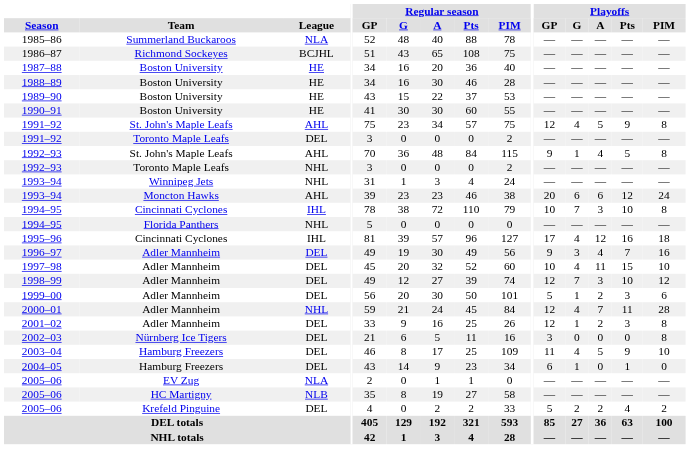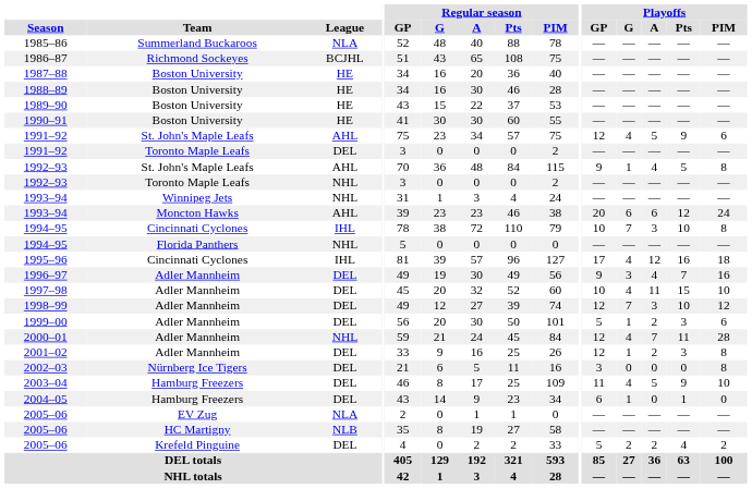 <table border="0" cellpadding="1" cellspacing="0" style="text-align:center; width:60em">
 <tr bgcolor="#e0e0e0">
 <th colspan="3" bgcolor="#ffffff"></th>
 <th rowspan="100" bgcolor="#ffffff"></th>
 <th colspan="5"><a href='#'>Regular season</a></th>
 <th rowspan="100" bgcolor="#ffffff"></th>
 <th colspan="5"><a href='#'>Playoffs</a></th>
 </tr>
 <tr bgcolor="#e0e0e0">
 <th><a href='#'>Season</a></th>
 <th>Team</th>
 <th>League</th>
 <th>GP</th>
 <th><a href='#'>G</a></th>
 <th><a href='#'>A</a></th>
 <th><a href='#'>Pts</a></th>
 <th><a href='#'>PIM</a></th>
 <th>GP</th>
 <th>G</th>
 <th>A</th>
 <th>Pts</th>
 <th>PIM</th>
 </tr>
 <tr>
 <td>1985–86</td>
 <td><a href='#'>Summerland Buckaroos</a></td>
 <td><a href='#'>NLA</a></td>
 <td>52</td>
 <td>48</td>
 <td>40</td>
 <td>88</td>
 <td>78</td>
 <td>—</td>
 <td>—</td>
 <td>—</td>
 <td>—</td>
 <td>—</td>
 </tr>
 <tr bgcolor="#f0f0f0">
 <td>1986–87</td>
 <td><a href='#'>Richmond Sockeyes</a></td>
 <td>BCJHL</td>
 <td>51</td>
 <td>43</td>
 <td>65</td>
 <td>108</td>
 <td>75</td>
 <td>—</td>
 <td>—</td>
 <td>—</td>
 <td>—</td>
 <td>—</td>
 </tr>
 <tr>
 <td><a href='#'>1987–88</a></td>
 <td><a href='#'>Boston University</a></td>
 <td><a href='#'>HE</a></td>
 <td>34</td>
 <td>16</td>
 <td>20</td>
 <td>36</td>
 <td>40</td>
 <td>—</td>
 <td>—</td>
 <td>—</td>
 <td>—</td>
 <td>—</td>
 </tr>
 <tr bgcolor="#f0f0f0">
 <td><a href='#'>1988–89</a></td>
 <td>Boston University</td>
 <td>HE</td>
 <td>34</td>
 <td>16</td>
 <td>30</td>
 <td>46</td>
 <td>28</td>
 <td>—</td>
 <td>—</td>
 <td>—</td>
 <td>—</td>
 <td>—</td>
 </tr>
 <tr>
 <td><a href='#'>1989–90</a></td>
 <td>Boston University</td>
 <td>HE</td>
 <td>43</td>
 <td>15</td>
 <td>22</td>
 <td>37</td>
 <td>53</td>
 <td>—</td>
 <td>—</td>
 <td>—</td>
 <td>—</td>
 <td>—</td>
 </tr>
 <tr bgcolor="#f0f0f0">
 <td><a href='#'>1990–91</a></td>
 <td>Boston University</td>
 <td>HE</td>
 <td>41</td>
 <td>30</td>
 <td>30</td>
 <td>60</td>
 <td>55</td>
 <td>—</td>
 <td>—</td>
 <td>—</td>
 <td>—</td>
 <td>—</td>
 </tr>
 <tr>
 <td><a href='#'>1991–92</a></td>
 <td><a href='#'>St. John's Maple Leafs</a></td>
 <td><a href='#'>AHL</a></td>
 <td>75</td>
 <td>23</td>
 <td>34</td>
 <td>57</td>
 <td>75</td>
 <td>12</td>
 <td>4</td>
 <td>5</td>
 <td>9</td>
-<td>8</td>
+<td>6</td>
 </tr>
 <tr bgcolor="#f0f0f0">
 <td><a href='#'>1991–92</a></td>
 <td><a href='#'>Toronto Maple Leafs</a></td>
 <td>DEL</td>
 <td>3</td>
 <td>0</td>
 <td>0</td>
 <td>0</td>
 <td>2</td>
 <td>—</td>
 <td>—</td>
 <td>—</td>
 <td>—</td>
 <td>—</td>
 </tr>
 <tr>
 <td><a href='#'>1992–93</a></td>
 <td>St. John's Maple Leafs</td>
 <td>AHL</td>
 <td>70</td>
 <td>36</td>
 <td>48</td>
 <td>84</td>
 <td>115</td>
 <td>9</td>
 <td>1</td>
 <td>4</td>
 <td>5</td>
 <td>8</td>
 </tr>
 <tr bgcolor="#f0f0f0">
 <td><a href='#'>1992–93</a></td>
 <td>Toronto Maple Leafs</td>
 <td>NHL</td>
 <td>3</td>
 <td>0</td>
 <td>0</td>
 <td>0</td>
 <td>2</td>
 <td>—</td>
 <td>—</td>
 <td>—</td>
 <td>—</td>
 <td>—</td>
 </tr>
 <tr>
 <td><a href='#'>1993–94</a></td>
 <td><a href='#'>Winnipeg Jets</a></td>
 <td>NHL</td>
 <td>31</td>
 <td>1</td>
 <td>3</td>
 <td>4</td>
 <td>24</td>
 <td>—</td>
 <td>—</td>
 <td>—</td>
 <td>—</td>
 <td>—</td>
 </tr>
 <tr bgcolor="#f0f0f0">
 <td><a href='#'>1993–94</a></td>
 <td><a href='#'>Moncton Hawks</a></td>
 <td>AHL</td>
 <td>39</td>
 <td>23</td>
 <td>23</td>
 <td>46</td>
 <td>38</td>
 <td>20</td>
 <td>6</td>
 <td>6</td>
 <td>12</td>
 <td>24</td>
 </tr>
 <tr>
 <td><a href='#'>1994–95</a></td>
 <td><a href='#'>Cincinnati Cyclones</a></td>
 <td><a href='#'>IHL</a></td>
 <td>78</td>
 <td>38</td>
 <td>72</td>
 <td>110</td>
 <td>79</td>
 <td>10</td>
 <td>7</td>
 <td>3</td>
 <td>10</td>
 <td>8</td>
 </tr>
 <tr bgcolor="#f0f0f0">
 <td><a href='#'>1994–95</a></td>
 <td><a href='#'>Florida Panthers</a></td>
 <td>NHL</td>
 <td>5</td>
 <td>0</td>
 <td>0</td>
 <td>0</td>
 <td>0</td>
 <td>—</td>
 <td>—</td>
 <td>—</td>
 <td>—</td>
 <td>—</td>
 </tr>
 <tr>
 <td><a href='#'>1995–96</a></td>
 <td>Cincinnati Cyclones</td>
 <td>IHL</td>
 <td>81</td>
 <td>39</td>
 <td>57</td>
 <td>96</td>
 <td>127</td>
 <td>17</td>
 <td>4</td>
 <td>12</td>
 <td>16</td>
 <td>18</td>
 </tr>
 <tr bgcolor="#f0f0f0">
 <td><a href='#'>1996–97</a></td>
 <td><a href='#'>Adler Mannheim</a></td>
 <td><a href='#'>DEL</a></td>
 <td>49</td>
 <td>19</td>
 <td>30</td>
 <td>49</td>
 <td>56</td>
 <td>9</td>
 <td>3</td>
 <td>4</td>
 <td>7</td>
 <td>16</td>
 </tr>
 <tr>
 <td><a href='#'>1997–98</a></td>
 <td>Adler Mannheim</td>
 <td>DEL</td>
 <td>45</td>
 <td>20</td>
 <td>32</td>
 <td>52</td>
 <td>60</td>
 <td>10</td>
 <td>4</td>
 <td>11</td>
 <td>15</td>
 <td>10</td>
 </tr>
 <tr bgcolor="#f0f0f0">
 <td><a href='#'>1998–99</a></td>
 <td>Adler Mannheim</td>
 <td>DEL</td>
 <td>49</td>
 <td>12</td>
 <td>27</td>
 <td>39</td>
 <td>74</td>
 <td>12</td>
 <td>7</td>
 <td>3</td>
 <td>10</td>
 <td>12</td>
 </tr>
 <tr>
 <td><a href='#'>1999–00</a></td>
 <td>Adler Mannheim</td>
 <td>DEL</td>
 <td>56</td>
 <td>20</td>
 <td>30</td>
 <td>50</td>
 <td>101</td>
 <td>5</td>
 <td>1</td>
 <td>2</td>
 <td>3</td>
 <td>6</td>
 </tr>
 <tr bgcolor="#f0f0f0">
 <td><a href='#'>2000–01</a></td>
 <td>Adler Mannheim</td>
 <td><a href='#'>NHL</a></td>
 <td>59</td>
 <td>21</td>
 <td>24</td>
 <td>45</td>
 <td>84</td>
 <td>12</td>
 <td>4</td>
 <td>7</td>
 <td>11</td>
 <td>28</td>
 </tr>
 <tr>
 <td><a href='#'>2001–02</a></td>
 <td>Adler Mannheim</td>
 <td>DEL</td>
 <td>33</td>
 <td>9</td>
 <td>16</td>
 <td>25</td>
 <td>26</td>
 <td>12</td>
 <td>1</td>
 <td>2</td>
 <td>3</td>
 <td>8</td>
 </tr>
 <tr bgcolor="#f0f0f0">
 <td><a href='#'>2002–03</a></td>
 <td><a href='#'>Nürnberg Ice Tigers</a></td>
 <td>DEL</td>
 <td>21</td>
 <td>6</td>
 <td>5</td>
 <td>11</td>
 <td>16</td>
 <td>3</td>
 <td>0</td>
 <td>0</td>
 <td>0</td>
 <td>8</td>
 </tr>
 <tr>
 <td><a href='#'>2003–04</a></td>
 <td><a href='#'>Hamburg Freezers</a></td>
 <td>DEL</td>
 <td>46</td>
 <td>8</td>
 <td>17</td>
 <td>25</td>
 <td>109</td>
 <td>11</td>
 <td>4</td>
 <td>5</td>
 <td>9</td>
 <td>10</td>
 </tr>
 <tr bgcolor="#f0f0f0">
 <td><a href='#'>2004–05</a></td>
 <td>Hamburg Freezers</td>
 <td>DEL</td>
 <td>43</td>
 <td>14</td>
 <td>9</td>
 <td>23</td>
 <td>34</td>
 <td>6</td>
 <td>1</td>
 <td>0</td>
 <td>1</td>
 <td>0</td>
 </tr>
 <tr>
 <td><a href='#'>2005–06</a></td>
 <td><a href='#'>EV Zug</a></td>
 <td><a href='#'>NLA</a></td>
 <td>2</td>
 <td>0</td>
 <td>1</td>
 <td>1</td>
 <td>0</td>
 <td>—</td>
 <td>—</td>
 <td>—</td>
 <td>—</td>
 <td>—</td>
 </tr>
 <tr bgcolor="#f0f0f0">
 <td><a href='#'>2005–06</a></td>
 <td><a href='#'>HC Martigny</a></td>
 <td><a href='#'>NLB</a></td>
 <td>35</td>
 <td>8</td>
 <td>19</td>
 <td>27</td>
 <td>58</td>
 <td>—</td>
 <td>—</td>
 <td>—</td>
 <td>—</td>
 <td>—</td>
 </tr>
 <tr>
 <td><a href='#'>2005–06</a></td>
 <td><a href='#'>Krefeld Pinguine</a></td>
 <td>DEL</td>
 <td>4</td>
 <td>0</td>
 <td>2</td>
 <td>2</td>
 <td>33</td>
 <td>5</td>
 <td>2</td>
 <td>2</td>
 <td>4</td>
 <td>2</td>
 </tr>
 <tr bgcolor="#e0e0e0">
 <th colspan="3">DEL totals</th>
 <th>405</th>
 <th>129</th>
 <th>192</th>
 <th>321</th>
 <th>593</th>
 <th>85</th>
 <th>27</th>
 <th>36</th>
 <th>63</th>
 <th>100</th>
 </tr>
 <tr bgcolor="#e0e0e0">
 <th colspan="3">NHL totals</th>
 <th>42</th>
 <th>1</th>
 <th>3</th>
 <th>4</th>
 <th>28</th>
 <th>—</th>
 <th>—</th>
 <th>—</th>
 <th>—</th>
 <th>—</th>
 </tr>
 </table>
